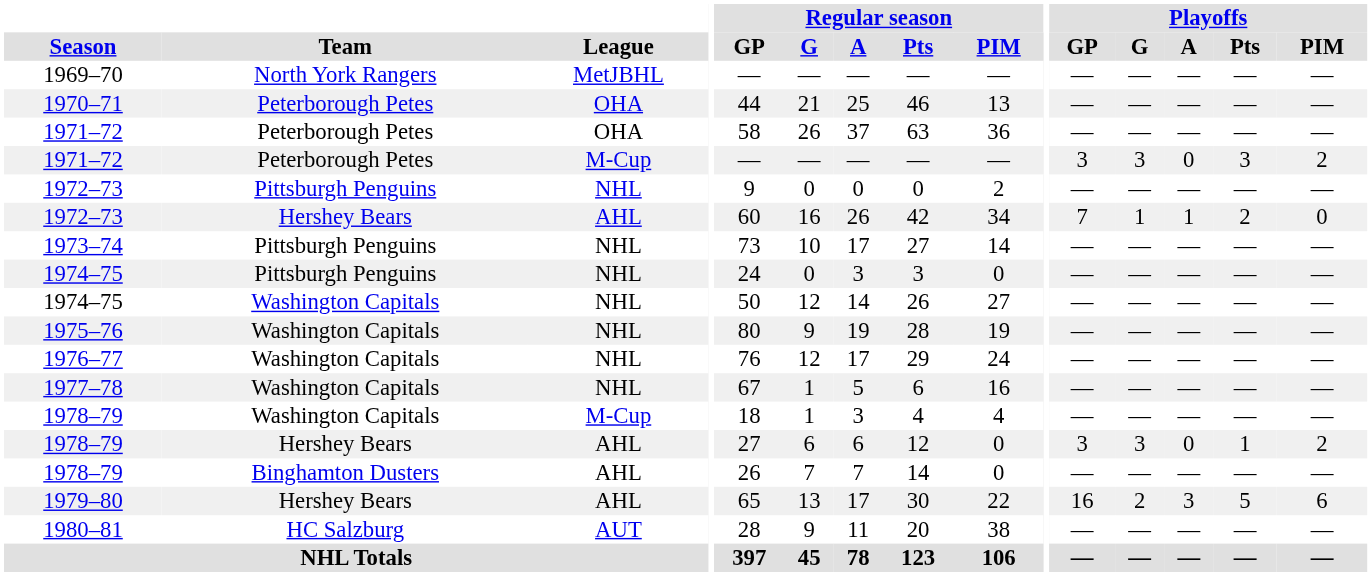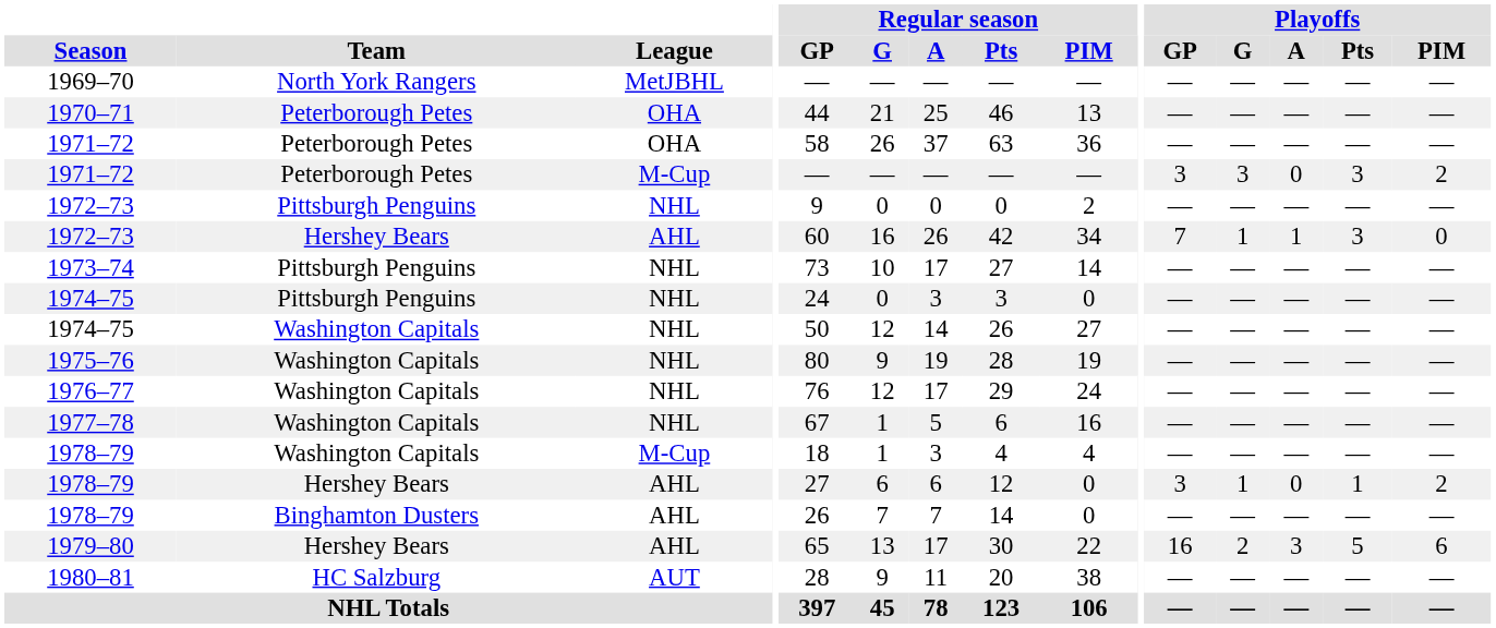 <table border="0" cellpadding="1" cellspacing="0" style="text-align:center; width:60em">
 <tr bgcolor="#e0e0e0">
 <th colspan="3" bgcolor="#ffffff"></th>
 <th rowspan="100" bgcolor="#ffffff"></th>
 <th colspan="5"><a href='#'>Regular season</a></th>
 <th rowspan="100" bgcolor="#ffffff"></th>
 <th colspan="5"><a href='#'>Playoffs</a></th>
 </tr>
 <tr bgcolor="#e0e0e0">
 <th><a href='#'>Season</a></th>
 <th>Team</th>
 <th>League</th>
 <th>GP</th>
 <th><a href='#'>G</a></th>
 <th><a href='#'>A</a></th>
 <th><a href='#'>Pts</a></th>
 <th><a href='#'>PIM</a></th>
 <th>GP</th>
 <th>G</th>
 <th>A</th>
 <th>Pts</th>
 <th>PIM</th>
 </tr>
 <tr>
 <td>1969–70</td>
 <td><a href='#'>North York Rangers</a></td>
 <td><a href='#'>MetJBHL</a></td>
 <td>—</td>
 <td>—</td>
 <td>—</td>
 <td>—</td>
 <td>—</td>
 <td>—</td>
 <td>—</td>
 <td>—</td>
 <td>—</td>
 <td>—</td>
 </tr>
 <tr bgcolor="#f0f0f0">
 <td><a href='#'>1970–71</a></td>
 <td><a href='#'>Peterborough Petes</a></td>
 <td><a href='#'>OHA</a></td>
 <td>44</td>
 <td>21</td>
 <td>25</td>
 <td>46</td>
 <td>13</td>
 <td>—</td>
 <td>—</td>
 <td>—</td>
 <td>—</td>
 <td>—</td>
 </tr>
 <tr>
 <td><a href='#'>1971–72</a></td>
 <td>Peterborough Petes</td>
 <td>OHA</td>
 <td>58</td>
 <td>26</td>
 <td>37</td>
 <td>63</td>
 <td>36</td>
 <td>—</td>
 <td>—</td>
 <td>—</td>
 <td>—</td>
 <td>—</td>
 </tr>
 <tr bgcolor="#f0f0f0">
 <td><a href='#'>1971–72</a></td>
 <td>Peterborough Petes</td>
 <td><a href='#'>M-Cup</a></td>
 <td>—</td>
 <td>—</td>
 <td>—</td>
 <td>—</td>
 <td>—</td>
 <td>3</td>
 <td>3</td>
 <td>0</td>
 <td>3</td>
 <td>2</td>
 </tr>
 <tr>
 <td><a href='#'>1972–73</a></td>
 <td><a href='#'>Pittsburgh Penguins</a></td>
 <td><a href='#'>NHL</a></td>
 <td>9</td>
 <td>0</td>
 <td>0</td>
 <td>0</td>
 <td>2</td>
 <td>—</td>
 <td>—</td>
 <td>—</td>
 <td>—</td>
 <td>—</td>
 </tr>
 <tr bgcolor="#f0f0f0">
 <td><a href='#'>1972–73</a></td>
 <td><a href='#'>Hershey Bears</a></td>
 <td><a href='#'>AHL</a></td>
 <td>60</td>
 <td>16</td>
 <td>26</td>
 <td>42</td>
 <td>34</td>
 <td>7</td>
 <td>1</td>
 <td>1</td>
-<td>2</td>
+<td>3</td>
 <td>0</td>
 </tr>
 <tr>
 <td><a href='#'>1973–74</a></td>
 <td>Pittsburgh Penguins</td>
 <td>NHL</td>
 <td>73</td>
 <td>10</td>
 <td>17</td>
 <td>27</td>
 <td>14</td>
 <td>—</td>
 <td>—</td>
 <td>—</td>
 <td>—</td>
 <td>—</td>
 </tr>
 <tr bgcolor="#f0f0f0">
 <td><a href='#'>1974–75</a></td>
 <td>Pittsburgh Penguins</td>
 <td>NHL</td>
 <td>24</td>
 <td>0</td>
 <td>3</td>
 <td>3</td>
 <td>0</td>
 <td>—</td>
 <td>—</td>
 <td>—</td>
 <td>—</td>
 <td>—</td>
 </tr>
 <tr>
 <td>1974–75</td>
 <td><a href='#'>Washington Capitals</a></td>
 <td>NHL</td>
 <td>50</td>
 <td>12</td>
 <td>14</td>
 <td>26</td>
 <td>27</td>
 <td>—</td>
 <td>—</td>
 <td>—</td>
 <td>—</td>
 <td>—</td>
 </tr>
 <tr bgcolor="#f0f0f0">
 <td><a href='#'>1975–76</a></td>
 <td>Washington Capitals</td>
 <td>NHL</td>
 <td>80</td>
 <td>9</td>
 <td>19</td>
 <td>28</td>
 <td>19</td>
 <td>—</td>
 <td>—</td>
 <td>—</td>
 <td>—</td>
 <td>—</td>
 </tr>
 <tr>
 <td><a href='#'>1976–77</a></td>
 <td>Washington Capitals</td>
 <td>NHL</td>
 <td>76</td>
 <td>12</td>
 <td>17</td>
 <td>29</td>
 <td>24</td>
 <td>—</td>
 <td>—</td>
 <td>—</td>
 <td>—</td>
 <td>—</td>
 </tr>
 <tr bgcolor="#f0f0f0">
 <td><a href='#'>1977–78</a></td>
 <td>Washington Capitals</td>
 <td>NHL</td>
 <td>67</td>
 <td>1</td>
 <td>5</td>
 <td>6</td>
 <td>16</td>
 <td>—</td>
 <td>—</td>
 <td>—</td>
 <td>—</td>
 <td>—</td>
 </tr>
 <tr>
 <td><a href='#'>1978–79</a></td>
 <td>Washington Capitals</td>
 <td><a href='#'>M-Cup</a></td>
 <td>18</td>
 <td>1</td>
 <td>3</td>
 <td>4</td>
 <td>4</td>
 <td>—</td>
 <td>—</td>
 <td>—</td>
 <td>—</td>
 <td>—</td>
 </tr>
 <tr bgcolor="#f0f0f0">
 <td><a href='#'>1978–79</a></td>
 <td>Hershey Bears</td>
 <td>AHL</td>
 <td>27</td>
 <td>6</td>
 <td>6</td>
 <td>12</td>
 <td>0</td>
 <td>3</td>
-<td>3</td>
+<td>1</td>
 <td>0</td>
 <td>1</td>
 <td>2</td>
 </tr>
 <tr>
 <td><a href='#'>1978–79</a></td>
 <td><a href='#'>Binghamton Dusters</a></td>
 <td>AHL</td>
 <td>26</td>
 <td>7</td>
 <td>7</td>
 <td>14</td>
 <td>0</td>
 <td>—</td>
 <td>—</td>
 <td>—</td>
 <td>—</td>
 <td>—</td>
 </tr>
 <tr bgcolor="#f0f0f0">
 <td><a href='#'>1979–80</a></td>
 <td>Hershey Bears</td>
 <td>AHL</td>
 <td>65</td>
 <td>13</td>
 <td>17</td>
 <td>30</td>
 <td>22</td>
 <td>16</td>
 <td>2</td>
 <td>3</td>
 <td>5</td>
 <td>6</td>
 </tr>
 <tr>
 <td><a href='#'>1980–81</a></td>
 <td><a href='#'>HC Salzburg</a></td>
 <td><a href='#'>AUT</a></td>
 <td>28</td>
 <td>9</td>
 <td>11</td>
 <td>20</td>
 <td>38</td>
 <td>—</td>
 <td>—</td>
 <td>—</td>
 <td>—</td>
 <td>—</td>
 </tr>
 <tr bgcolor="#e0e0e0">
 <th colspan="3">NHL Totals</th>
 <th>397</th>
 <th>45</th>
 <th>78</th>
 <th>123</th>
 <th>106</th>
 <th>—</th>
 <th>—</th>
 <th>—</th>
 <th>—</th>
 <th>—</th>
 </tr>
 </table>
